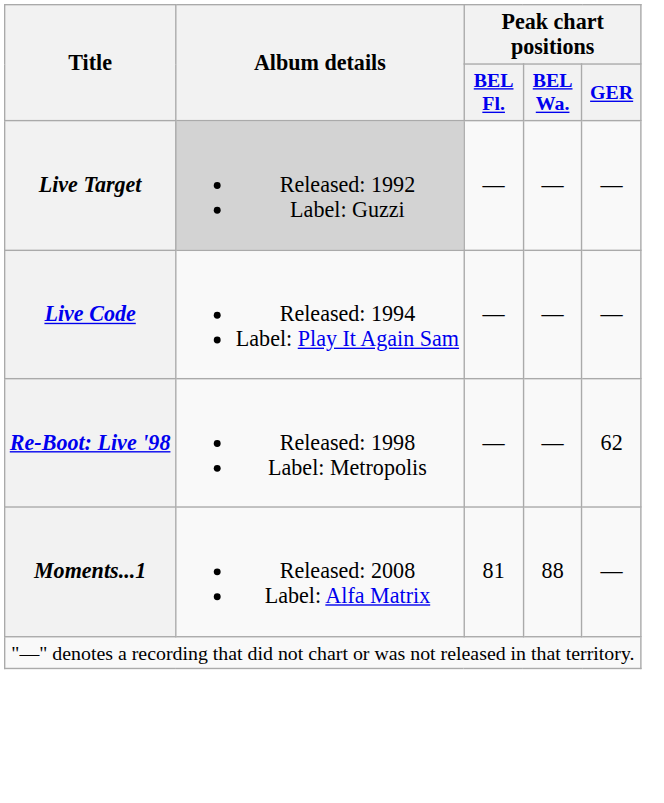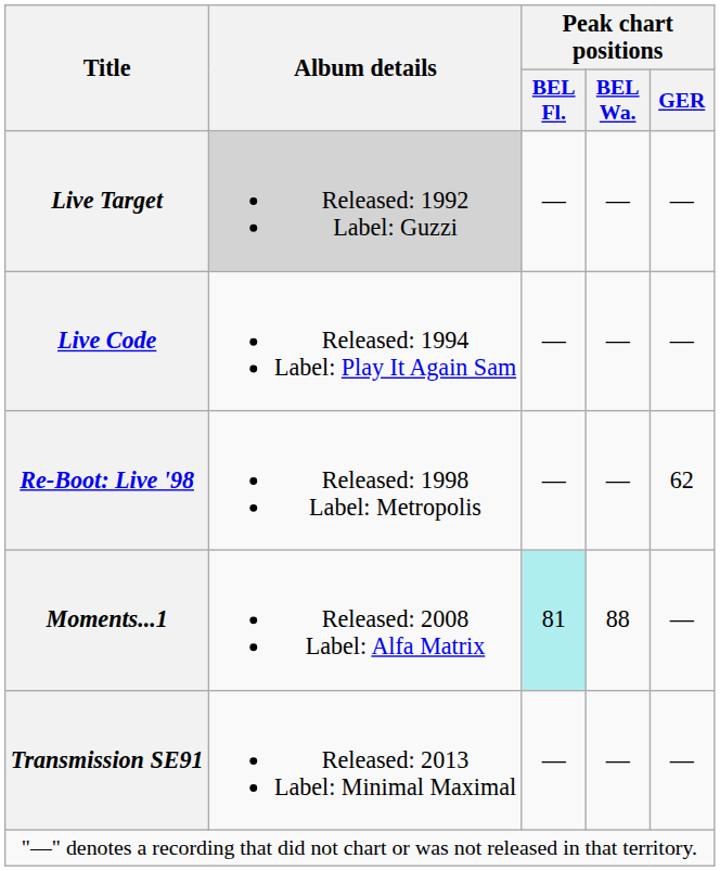 <table class="wikitable plainrowheaders" style="text-align:center;">
 <tr>
 <th rowspan="2">Title</th>
 <th rowspan="2">Album details</th>
 <th colspan="3">Peak chart positions</th>
 </tr>
 <tr>
 <th style="width:2.5em;font-size:90%"><a href='#'>BEL<br>Fl.</a><br></th>
 <th style="width:2.5em;font-size:90%"><a href='#'>BEL<br>Wa.</a><br></th>
 <th style="width:2.5em;font-size:90%"><a href='#'>GER</a></th>
 </tr>
 <tr>
 <th scope="row"><em>Live Target</em></th>
 <td style="background: lightgrey;"><br><ul><li>Released: 1992</li><li>Label: Guzzi</li></ul></td>
 <td>—</td>
 <td>—</td>
 <td>—</td>
 </tr>
 <tr>
 <th scope="row"><em><a href='#'>Live Code</a></em></th>
 <td><br><ul><li>Released: 1994</li><li>Label: <a href='#'>Play It Again Sam</a></li></ul></td>
 <td>—</td>
 <td>—</td>
 <td>—</td>
 </tr>
 <tr>
 <th scope="row"><em><a href='#'>Re-Boot: Live '98</a></em></th>
 <td><br><ul><li>Released: 1998</li><li>Label: Metropolis</li></ul></td>
 <td>—</td>
 <td>—</td>
 <td>62<br></td>
 </tr>
 <tr>
 <th scope="row"><em>Moments...1</em></th>
 <td><br><ul><li>Released: 2008</li><li>Label: <a href='#'>Alfa Matrix</a></li></ul></td>
-<td>81</td>
+<td style="background: paleturquoise;">81</td>
 <td>88</td>
+<td>—</td>
+</tr>
+<tr>
+<th scope="row"><em>Transmission SE91</em></th>
+<td><br><ul><li>Released: 2013</li><li>Label: Minimal Maximal</li></ul></td>
+<td>—</td>
+<td>—</td>
 <td>—</td>
 </tr>
 <tr>
 <td colspan="5" style="font-size:90%">"—" denotes a recording that did not chart or was not released in that territory.</td>
 </tr>
 </table>
